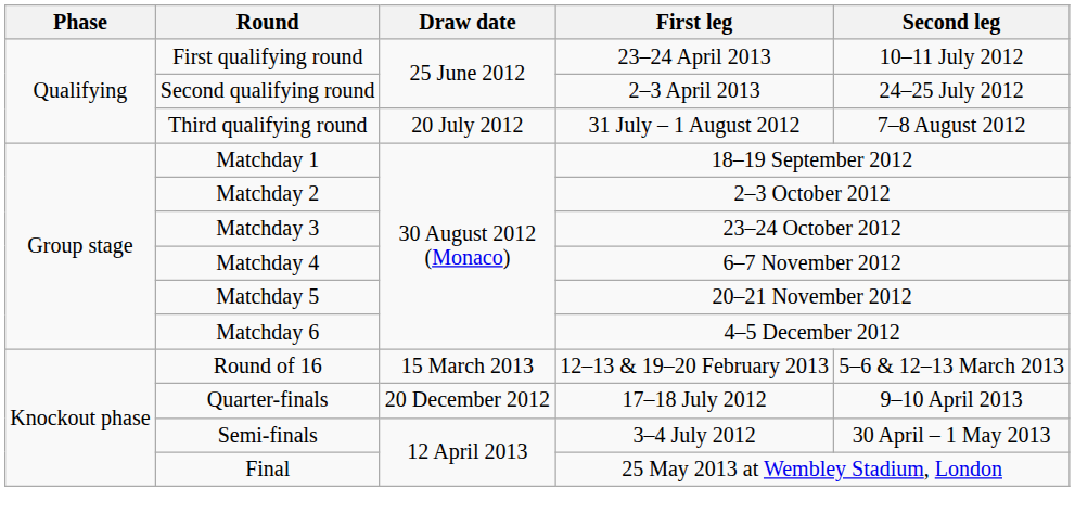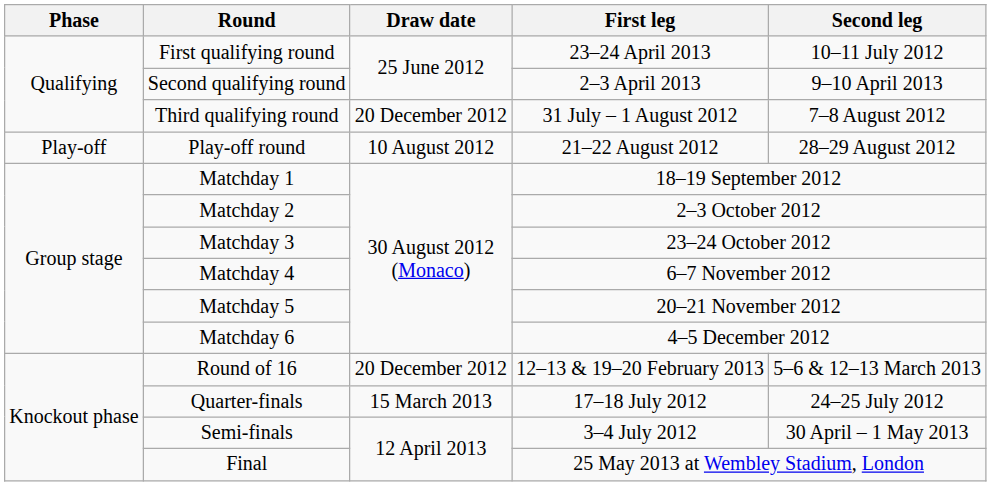 <table class="wikitable" style="text-align:center">
 <tr>
 <th>Phase</th>
 <th>Round</th>
 <th>Draw date</th>
 <th>First leg</th>
 <th>Second leg</th>
 </tr>
 <tr>
 <td rowspan=3>Qualifying</td>
 <td>First qualifying round</td>
 <td rowspan=2>25 June 2012</td>
 <td>23–24 April 2013</td>
 <td>10–11 July 2012</td>
 </tr>
 <tr>
 <td>Second qualifying round</td>
 <td>2–3 April 2013</td>
-<td>24–25 July 2012</td>
+<td>9–10 April 2013</td>
 </tr>
 <tr>
 <td>Third qualifying round</td>
-<td>20 July 2012</td>
+<td>20 December 2012</td>
 <td>31 July – 1 August 2012</td>
 <td>7–8 August 2012</td>
+</tr>
+<tr>
+<td>Play-off</td>
+<td>Play-off round</td>
+<td>10 August 2012</td>
+<td>21–22 August 2012</td>
+<td>28–29 August 2012</td>
 </tr>
 <tr>
 <td rowspan=6>Group stage</td>
 <td>Matchday 1</td>
 <td rowspan=6>30 August 2012<br>(<a href='#'>Monaco</a>)</td>
 <td colspan=2>18–19 September 2012</td>
 </tr>
 <tr>
 <td>Matchday 2</td>
 <td colspan=2>2–3 October 2012</td>
 </tr>
 <tr>
 <td>Matchday 3</td>
 <td colspan=2>23–24 October 2012</td>
 </tr>
 <tr>
 <td>Matchday 4</td>
 <td colspan=2>6–7 November 2012</td>
 </tr>
 <tr>
 <td>Matchday 5</td>
 <td colspan=2>20–21 November 2012</td>
 </tr>
 <tr>
 <td>Matchday 6</td>
 <td colspan=2>4–5 December 2012</td>
 </tr>
 <tr>
 <td rowspan=4>Knockout phase</td>
 <td>Round of 16</td>
-<td>15 March 2013</td>
+<td>20 December 2012</td>
 <td>12–13 & 19–20 February 2013</td>
 <td>5–6 & 12–13 March 2013</td>
 </tr>
 <tr>
 <td>Quarter-finals</td>
-<td>20 December 2012</td>
+<td>15 March 2013</td>
 <td>17–18 July 2012</td>
-<td>9–10 April 2013</td>
+<td>24–25 July 2012</td>
 </tr>
 <tr>
 <td>Semi-finals</td>
 <td rowspan=2>12 April 2013</td>
 <td>3–4 July 2012</td>
 <td>30 April – 1 May 2013</td>
 </tr>
 <tr>
 <td>Final</td>
 <td colspan=2>25 May 2013 at <a href='#'>Wembley Stadium</a>, <a href='#'>London</a></td>
 </tr>
 </table>
